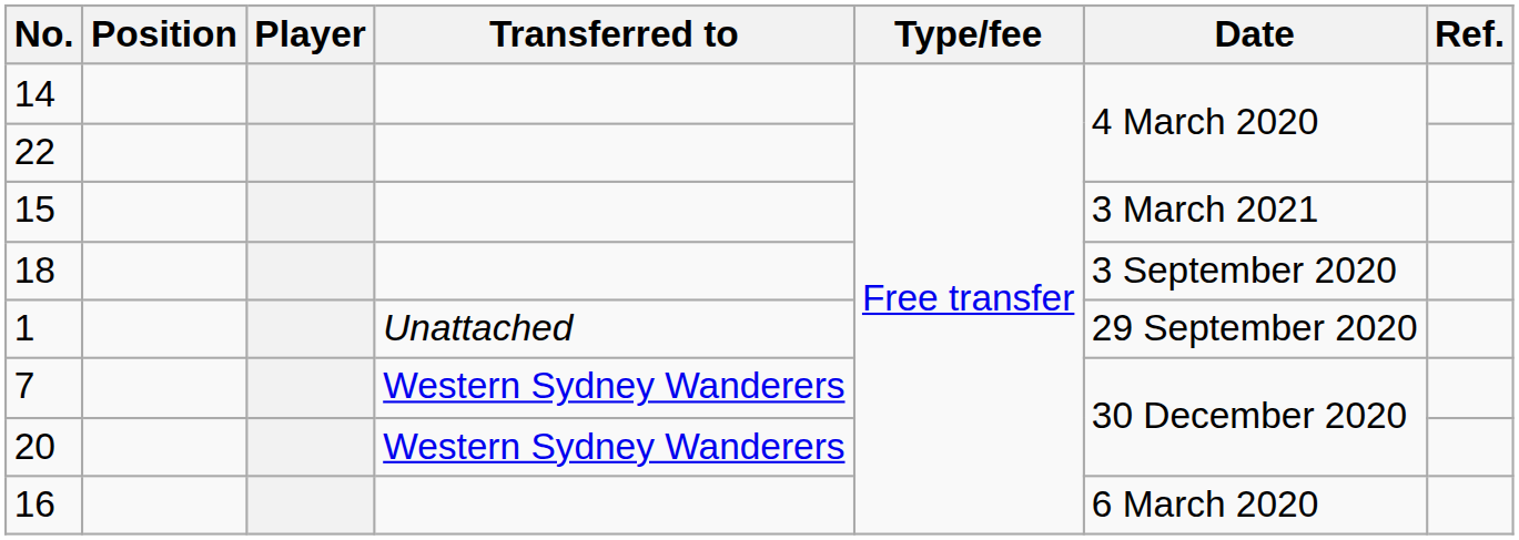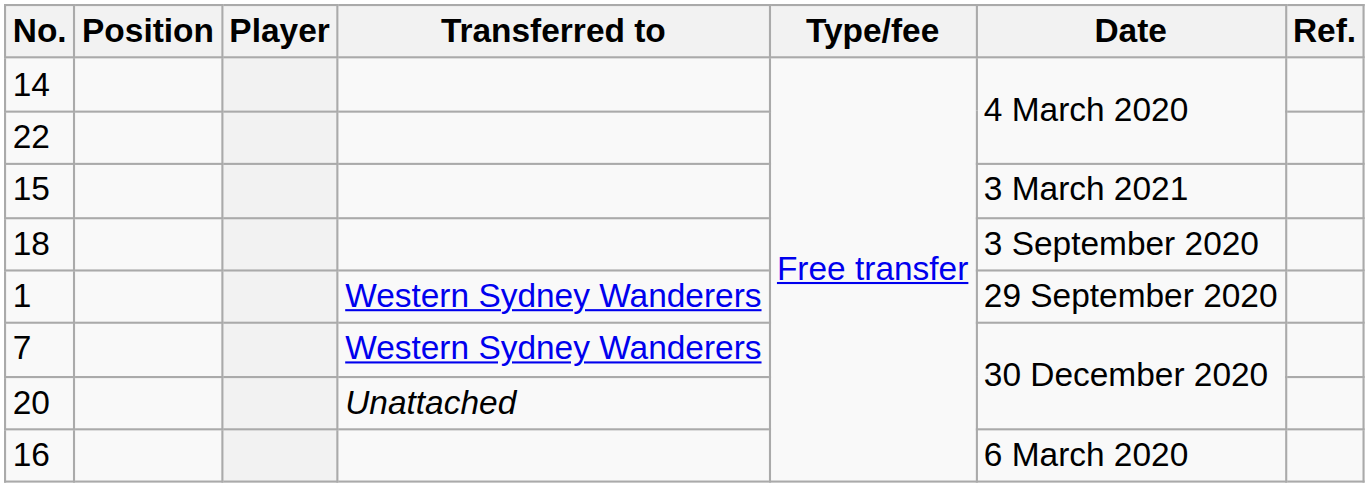 <table class="wikitable plainrowheaders sortable" style="text-align:center; text-align:left">
 <tr>
 <th scope="col">No.</th>
 <th scope="col">Position</th>
 <th scope="col">Player</th>
 <th scope="col">Transferred to</th>
 <th scope="col">Type/fee</th>
 <th scope="col">Date</th>
 <th class="unsortable" scope="col">Ref.</th>
 </tr>
 <tr>
 <td>14</td>
 <td></td>
 <th scope="row"></th>
 <td></td>
 <td rowspan="8"><a href='#'>Free transfer</a></td>
 <td rowspan="2">4 March 2020</td>
 <td></td>
 </tr>
 <tr>
 <td>22</td>
 <td></td>
 <th scope="row"></th>
 <td></td>
 <td></td>
 </tr>
 <tr>
 <td>15</td>
 <td></td>
 <th scope="row"></th>
 <td></td>
 <td>3 March 2021</td>
 <td></td>
 </tr>
 <tr>
 <td>18</td>
 <td></td>
 <th scope="row"></th>
 <td></td>
 <td>3 September 2020</td>
 <td></td>
 </tr>
 <tr>
 <td>1</td>
 <td></td>
 <th scope="row"></th>
-<td><em>Unattached</em></td>
+<td><a href='#'>Western Sydney Wanderers</a></td>
 <td>29 September 2020</td>
 <td></td>
 </tr>
 <tr>
 <td>7</td>
 <td></td>
 <th scope="row"></th>
 <td><a href='#'>Western Sydney Wanderers</a></td>
 <td rowspan="2">30 December 2020</td>
 <td></td>
 </tr>
 <tr>
 <td>20</td>
 <td></td>
 <th scope="row"></th>
-<td><a href='#'>Western Sydney Wanderers</a></td>
+<td><em>Unattached</em></td>
 <td></td>
 </tr>
 <tr>
 <td>16</td>
 <td></td>
 <th scope="row"></th>
 <td></td>
 <td>6 March 2020</td>
 <td></td>
 </tr>
 </table>
